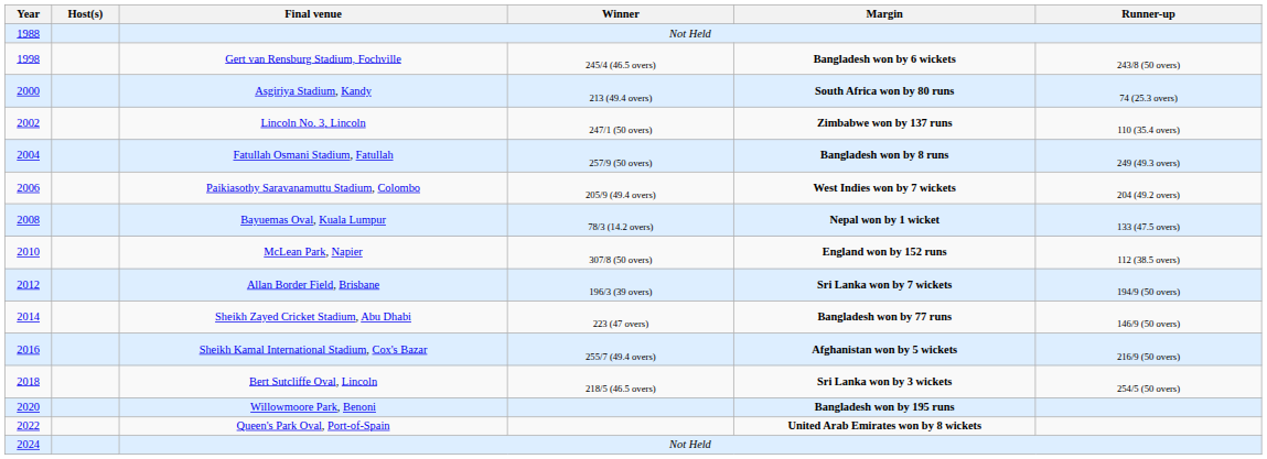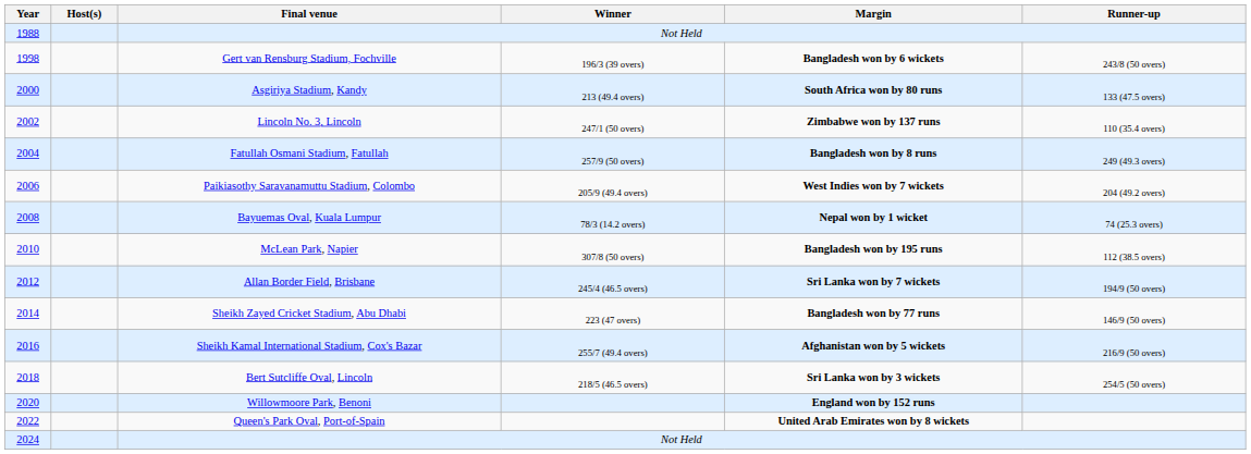 <table class="wikitable sortable" style="font-size:90%; width: 100%; text-align: center">
 <tr>
 <th>Year</th>
 <th>Host(s)</th>
 <th>Final venue</th>
 <th width="18%">Winner</th>
 <th width="24%">Margin</th>
 <th width="18%">Runner-up</th>
 </tr>
 <tr style="background:#ddeeff">
 <td><a href='#'>1988</a></td>
 <td></td>
 <td colspan=4><em>Not Held</em></td>
 </tr>
 <tr>
 <td><a href='#'>1998</a></td>
 <td></td>
 <td><a href='#'>Gert van Rensburg Stadium, Fochville</a></td>
-<td><br><small>245/4 (46.5 overs)</small></td>
+<td><br><small>196/3 (39 overs)</small></td>
 <td><strong>Bangladesh won by 6 wickets</strong><br></td>
 <td><br><small>243/8 (50 overs)</small></td>
 </tr>
 <tr style="background:#ddeeff">
 <td><a href='#'>2000</a></td>
 <td></td>
 <td><a href='#'>Asgiriya Stadium</a>, <a href='#'>Kandy</a></td>
 <td><br><small>213 (49.4 overs)</small></td>
 <td><strong>South Africa won by 80 runs</strong><br></td>
-<td><br><small>74 (25.3 overs)</small></td>
+<td><br><small>133 (47.5 overs)</small></td>
 </tr>
 <tr>
 <td><a href='#'>2002</a></td>
 <td></td>
 <td><a href='#'>Lincoln No. 3, Lincoln</a></td>
 <td><br><small>247/1 (50 overs)</small></td>
 <td><strong>Zimbabwe won by 137 runs</strong><br></td>
 <td><br><small>110 (35.4 overs)</small></td>
 </tr>
 <tr style="background:#ddeeff">
 <td><a href='#'>2004</a></td>
 <td></td>
 <td><a href='#'>Fatullah Osmani Stadium</a>, <a href='#'>Fatullah</a></td>
 <td><br><small>257/9 (50 overs)</small></td>
 <td><strong>Bangladesh won by 8 runs</strong><br></td>
 <td><br><small>249 (49.3 overs)</small></td>
 </tr>
 <tr>
 <td><a href='#'>2006</a></td>
 <td></td>
 <td><a href='#'>Paikiasothy Saravanamuttu Stadium</a>, <a href='#'>Colombo</a></td>
 <td><br><small>205/9 (49.4 overs)</small></td>
 <td><strong>West Indies won by 7 wickets</strong><br></td>
 <td><br><small>204 (49.2 overs)</small></td>
 </tr>
 <tr style="background:#ddeeff">
 <td><a href='#'>2008</a></td>
 <td></td>
 <td><a href='#'>Bayuemas Oval</a>, <a href='#'>Kuala Lumpur</a></td>
 <td><br><small>78/3 (14.2 overs)</small></td>
 <td><strong>Nepal won by 1 wicket</strong><br></td>
-<td><br><small>133 (47.5 overs)</small></td>
+<td><br><small>74 (25.3 overs)</small></td>
 </tr>
 <tr>
 <td><a href='#'>2010</a></td>
 <td></td>
 <td><a href='#'>McLean Park</a>, <a href='#'>Napier</a></td>
 <td><br><small>307/8 (50 overs)</small></td>
-<td><strong>England won by 152 runs</strong> <br></td>
+<td><strong>Bangladesh won by 195 runs</strong><br></td>
 <td><br><small>112 (38.5 overs)</small></td>
 </tr>
 <tr style="background:#ddeeff">
 <td><a href='#'>2012</a></td>
 <td></td>
 <td><a href='#'>Allan Border Field</a>, <a href='#'>Brisbane</a></td>
-<td><br><small>196/3 (39 overs)</small></td>
+<td><br><small>245/4 (46.5 overs)</small></td>
 <td><strong>Sri Lanka won by 7 wickets</strong><br></td>
 <td><br><small>194/9 (50 overs)</small></td>
 </tr>
 <tr>
 <td><a href='#'>2014</a></td>
 <td></td>
 <td><a href='#'>Sheikh Zayed Cricket Stadium</a>, <a href='#'>Abu Dhabi</a></td>
 <td><br><small>223 (47 overs)</small></td>
 <td><strong>Bangladesh won by 77 runs</strong><br></td>
 <td><br><small>146/9 (50 overs)</small></td>
 </tr>
 <tr style="background:#ddeeff">
 <td><a href='#'>2016</a></td>
 <td></td>
 <td><a href='#'>Sheikh Kamal International Stadium</a>, <a href='#'>Cox's Bazar</a></td>
 <td><br><small>255/7 (49.4 overs)</small></td>
 <td><strong>Afghanistan won by 5 wickets</strong><br></td>
 <td><br><small>216/9 (50 overs)</small></td>
 </tr>
 <tr>
 <td><a href='#'>2018</a></td>
 <td></td>
 <td><a href='#'>Bert Sutcliffe Oval</a>, <a href='#'>Lincoln</a></td>
 <td><br><small>218/5 (46.5 overs)</small></td>
 <td><strong>Sri Lanka won by 3 wickets</strong><br></td>
 <td><br><small>254/5 (50 overs)</small></td>
 </tr>
 <tr style="background:#ddeeff">
 <td><a href='#'>2020</a></td>
 <td></td>
 <td><a href='#'>Willowmoore Park</a>, <a href='#'>Benoni</a></td>
 <td> <br> </td>
-<td><strong>Bangladesh won by 195 runs</strong><br></td>
+<td><strong>England won by 152 runs</strong> <br></td>
 <td><br></td>
 </tr>
 <tr>
 <td><a href='#'>2022</a></td>
 <td></td>
 <td><a href='#'>Queen's Park Oval</a>, <a href='#'>Port-of-Spain</a></td>
 <td> <br> </td>
 <td><strong>United Arab Emirates won by 8 wickets</strong> <br></td>
 <td> <br> </td>
 </tr>
 <tr style="background:#ddeeff">
 <td><a href='#'>2024</a></td>
 <td></td>
 <td colspan=4><em>Not Held</em></td>
 </tr>
 </table>
